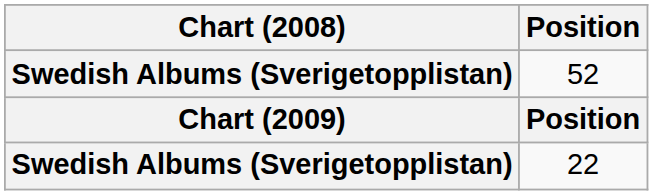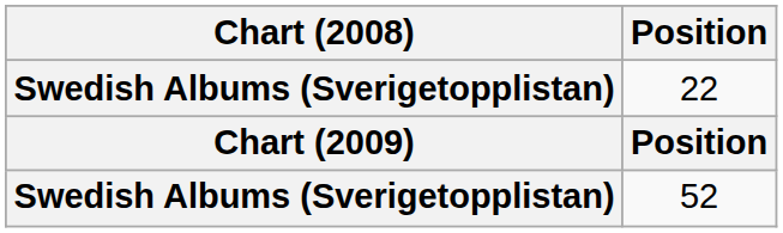 <table class="wikitable plainrowheaders" style="text-align:center">
 <tr>
 <th scope="col">Chart (2008)</th>
 <th scope="col">Position</th>
 </tr>
 <tr>
 <th scope="row">Swedish Albums (Sverigetopplistan)</th>
-<td>52</td>
+<td>22</td>
 </tr>
 <tr>
 <th scope="col">Chart (2009)</th>
 <th scope="col">Position</th>
 </tr>
 <tr>
 <th scope="row">Swedish Albums (Sverigetopplistan)</th>
-<td>22</td>
+<td>52</td>
 </tr>
 </table>
